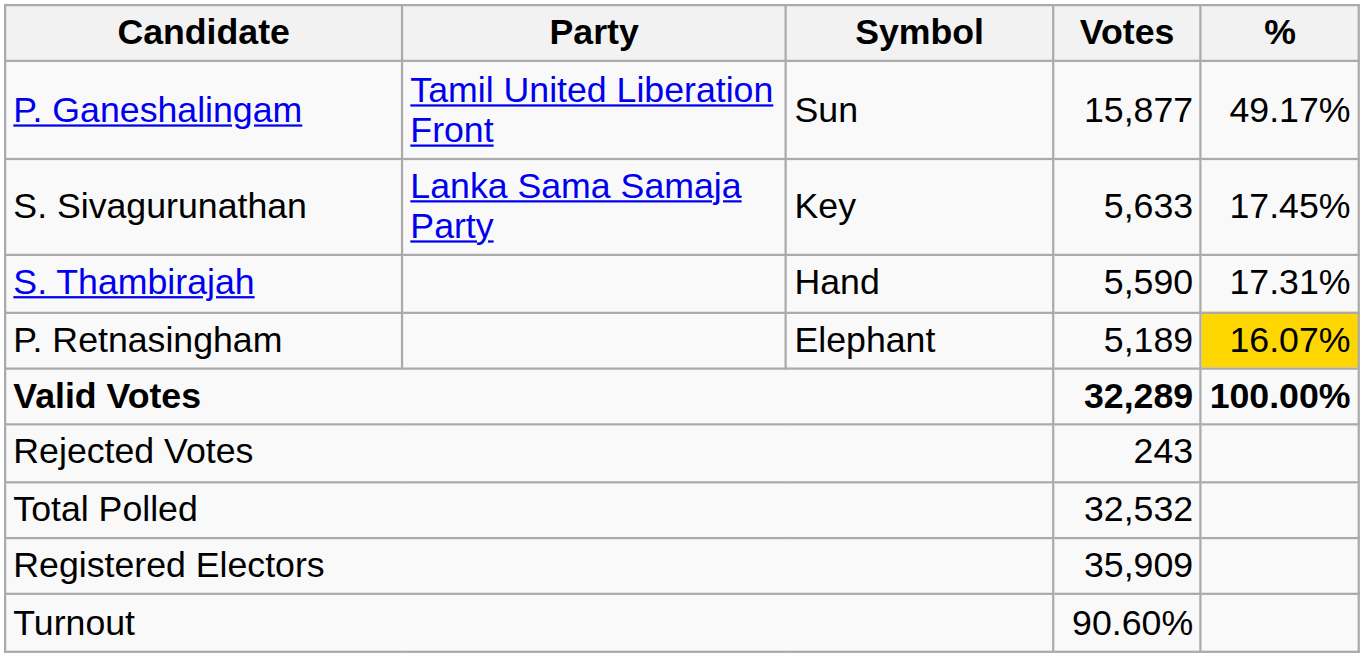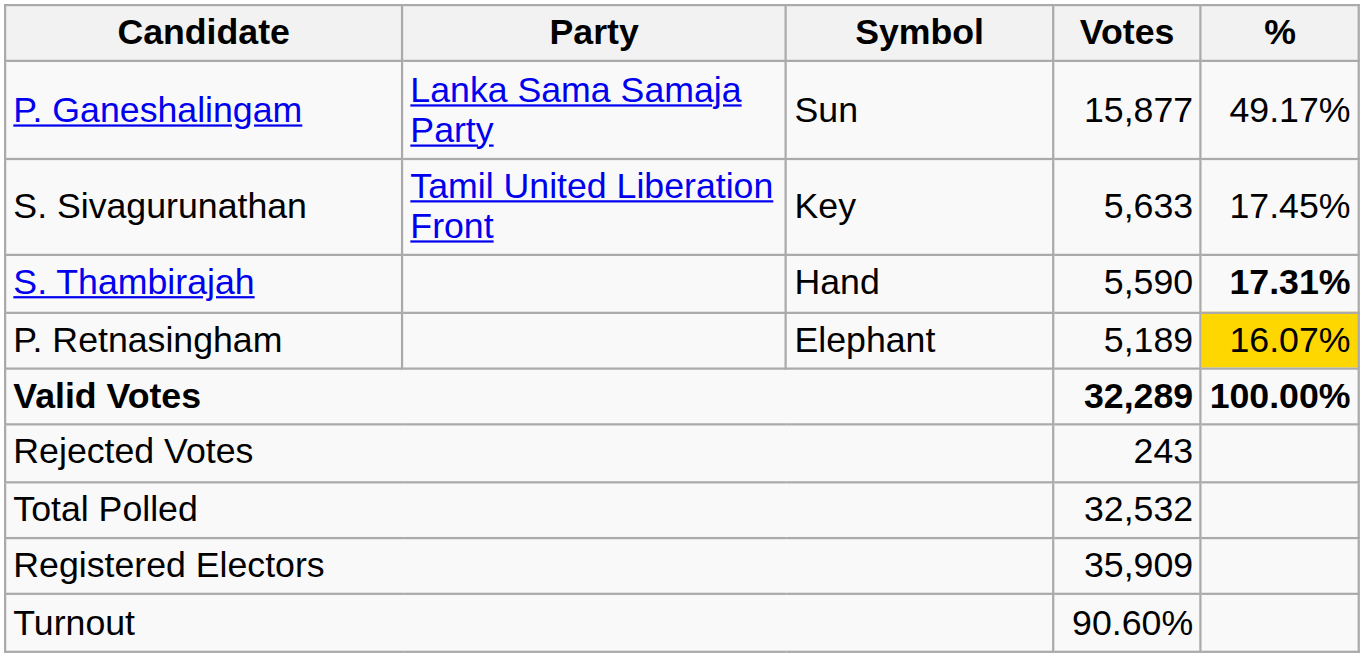 <table class="wikitable" border="1" style="text-align:right;">
 <tr>
 <th align=left width="180">Candidate</th>
 <th align=left width="180">Party</th>
 <th align=left width="120">Symbol</th>
 <th align=left width="60">Votes</th>
 <th align=left width="60">%</th>
 </tr>
 <tr>
 <td align=left><a href='#'>P. Ganeshalingam</a></td>
-<td align=left><a href='#'>Tamil United Liberation Front</a></td>
+<td align=left><a href='#'>Lanka Sama Samaja Party</a></td>
 <td align=left>Sun</td>
 <td>15,877</td>
 <td>49.17%</td>
 </tr>
 <tr>
 <td align=left>S. Sivagurunathan</td>
-<td align=left><a href='#'>Lanka Sama Samaja Party</a></td>
+<td align=left><a href='#'>Tamil United Liberation Front</a></td>
 <td align=left>Key</td>
 <td>5,633</td>
 <td>17.45%</td>
 </tr>
 <tr>
 <td align=left><a href='#'>S. Thambirajah</a></td>
 <td></td>
 <td align=left>Hand</td>
 <td>5,590</td>
-<td>17.31%</td>
+<td><strong>17.31%</strong></td>
 </tr>
 <tr>
 <td align=left>P. Retnasingham</td>
 <td></td>
 <td align=left>Elephant</td>
 <td>5,189</td>
 <td style="background: gold;">16.07%</td>
 </tr>
 <tr>
 <td align=left colspan=3><strong>Valid Votes</strong></td>
 <td><strong>32,289</strong></td>
 <td><strong>100.00%</strong></td>
 </tr>
 <tr>
 <td align=left colspan=3>Rejected Votes</td>
 <td>243</td>
 <td></td>
 </tr>
 <tr>
 <td align=left colspan=3>Total Polled</td>
 <td>32,532</td>
 <td></td>
 </tr>
 <tr>
 <td align=left colspan=3>Registered Electors</td>
 <td>35,909</td>
 <td></td>
 </tr>
 <tr>
 <td align=left colspan=3>Turnout</td>
 <td>90.60%</td>
 <td></td>
 </tr>
 </table>
